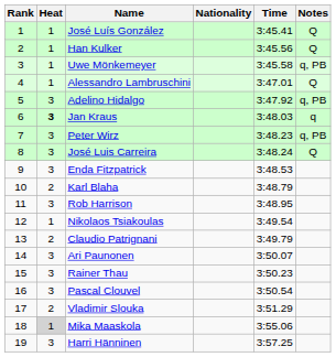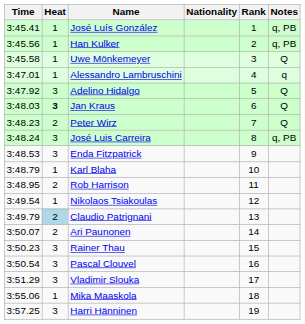 <table class="wikitable sortable" style="text-align:center">
 <tr>
-<th>Rank</th>
+<th>Time</th>
 <th>Heat</th>
 <th>Name</th>
 <th>Nationality</th>
-<th>Time</th>
+<th>Rank</th>
 <th>Notes</th>
 </tr>
 <tr bgcolor=ccffcc>
-<td>1</td>
+<td>3:45.41</td>
 <td>1</td>
 <td align="left"><a href='#'>José Luís González</a></td>
 <td align=left></td>
-<td>3:45.41</td>
+<td>1</td>
+<td>q, PB</td>
+</tr>
+<tr bgcolor=ccffcc>
+<td>3:45.56</td>
+<td>1</td>
+<td align="left"><a href='#'>Han Kulker</a></td>
+<td align=left></td>
+<td>2</td>
+<td>q, PB</td>
+</tr>
+<tr bgcolor=ddffdd>
+<td>3:45.58</td>
+<td>1</td>
+<td align="left"><a href='#'>Uwe Mönkemeyer</a></td>
+<td align=left></td>
+<td>3</td>
+<td>Q</td>
+</tr>
+<tr bgcolor=ddffdd>
+<td>3:47.01</td>
+<td>1</td>
+<td align="left"><a href='#'>Alessandro Lambruschini</a></td>
+<td align=left></td>
+<td>4</td>
+<td>q</td>
+</tr>
+<tr bgcolor=ccffcc>
+<td>3:47.92</td>
+<td>3</td>
+<td align="left"><a href='#'>Adelino Hidalgo</a></td>
+<td align=left></td>
+<td>5</td>
 <td>Q</td>
 </tr>
 <tr bgcolor=ccffcc>
-<td>2</td>
-<td>1</td>
-<td align="left"><a href='#'>Han Kulker</a></td>
+<td>3:48.03</td>
+<td><strong>3</strong></td>
+<td align="left"><a href='#'>Jan Kraus</a></td>
 <td align=left></td>
-<td>3:45.56</td>
-<td>Q</td>
-</tr>
-<tr bgcolor=ddffdd>
-<td>3</td>
-<td>1</td>
-<td align="left"><a href='#'>Uwe Mönkemeyer</a></td>
-<td align=left></td>
-<td>3:45.58</td>
-<td>q, PB</td>
-</tr>
-<tr bgcolor=ddffdd>
-<td>4</td>
-<td>1</td>
-<td align="left"><a href='#'>Alessandro Lambruschini</a></td>
-<td align=left></td>
-<td>3:47.01</td>
+<td>6</td>
 <td>Q</td>
 </tr>
 <tr bgcolor=ccffcc>
-<td>5</td>
-<td>3</td>
-<td align="left"><a href='#'>Adelino Hidalgo</a></td>
+<td>3:48.23</td>
+<td>2</td>
+<td align="left"><a href='#'>Peter Wirz</a></td>
 <td align=left></td>
-<td>3:47.92</td>
-<td>q, PB</td>
+<td>7</td>
+<td>Q</td>
 </tr>
 <tr bgcolor=ccffcc>
-<td>6</td>
-<td><strong>3</strong></td>
-<td align="left"><a href='#'>Jan Kraus</a></td>
-<td align=left></td>
-<td>3:48.03</td>
-<td>q</td>
-</tr>
-<tr bgcolor=ccffcc>
-<td>7</td>
-<td>3</td>
-<td align="left"><a href='#'>Peter Wirz</a></td>
-<td align=left></td>
-<td>3:48.23</td>
-<td>q, PB</td>
-</tr>
-<tr bgcolor=ccffcc>
-<td>8</td>
+<td>3:48.24</td>
 <td>3</td>
 <td align="left"><a href='#'>José Luis Carreira</a></td>
 <td align=left></td>
-<td>3:48.24</td>
-<td>Q</td>
+<td>8</td>
+<td>q, PB</td>
 </tr>
 <tr>
-<td>9</td>
+<td>3:48.53</td>
 <td>3</td>
 <td align="left"><a href='#'>Enda Fitzpatrick</a></td>
 <td align=left></td>
-<td>3:48.53</td>
+<td>9</td>
 <td></td>
 </tr>
 <tr>
-<td>10</td>
-<td>2</td>
+<td>3:48.79</td>
+<td>1</td>
 <td align="left"><a href='#'>Karl Blaha</a></td>
 <td align=left></td>
-<td>3:48.79</td>
+<td>10</td>
 <td></td>
 </tr>
 <tr>
-<td>11</td>
-<td>3</td>
+<td>3:48.95</td>
+<td>2</td>
 <td align="left"><a href='#'>Rob Harrison</a></td>
 <td align=left></td>
-<td>3:48.95</td>
+<td>11</td>
 <td></td>
 </tr>
 <tr>
-<td>12</td>
+<td>3:49.54</td>
 <td>1</td>
 <td align="left"><a href='#'>Nikolaos Tsiakoulas</a></td>
 <td align=left></td>
-<td>3:49.54</td>
+<td>12</td>
 <td></td>
 </tr>
 <tr>
-<td>13</td>
-<td>2</td>
+<td>3:49.79</td>
+<td style="background: lightblue;">2</td>
 <td align="left"><a href='#'>Claudio Patrignani</a></td>
 <td align=left></td>
-<td>3:49.79</td>
+<td>13</td>
 <td></td>
 </tr>
 <tr>
-<td>14</td>
-<td>3</td>
+<td>3:50.07</td>
+<td>2</td>
 <td align="left"><a href='#'>Ari Paunonen</a></td>
 <td align=left></td>
-<td>3:50.07</td>
+<td>14</td>
 <td></td>
 </tr>
 <tr>
-<td>15</td>
+<td>3:50.23</td>
 <td>3</td>
 <td align="left"><a href='#'>Rainer Thau</a></td>
 <td align=left></td>
-<td>3:50.23</td>
+<td>15</td>
 <td></td>
 </tr>
 <tr>
-<td>16</td>
+<td>3:50.54</td>
 <td>3</td>
 <td align="left"><a href='#'>Pascal Clouvel</a></td>
 <td align=left></td>
-<td>3:50.54</td>
+<td>16</td>
 <td></td>
 </tr>
 <tr>
-<td>17</td>
-<td>2</td>
+<td>3:51.29</td>
+<td>3</td>
 <td align="left"><a href='#'>Vladimir Slouka</a></td>
 <td align=left></td>
-<td>3:51.29</td>
+<td>17</td>
 <td></td>
 </tr>
 <tr>
-<td>18</td>
-<td style="background: lightgrey;">1</td>
+<td>3:55.06</td>
+<td>1</td>
 <td align="left"><a href='#'>Mika Maaskola</a></td>
 <td align=left></td>
-<td>3:55.06</td>
+<td>18</td>
 <td></td>
 </tr>
 <tr>
-<td>19</td>
+<td>3:57.25</td>
 <td>3</td>
 <td align="left"><a href='#'>Harri Hänninen</a></td>
 <td align=left></td>
-<td>3:57.25</td>
+<td>19</td>
 <td></td>
 </tr>
 </table>
